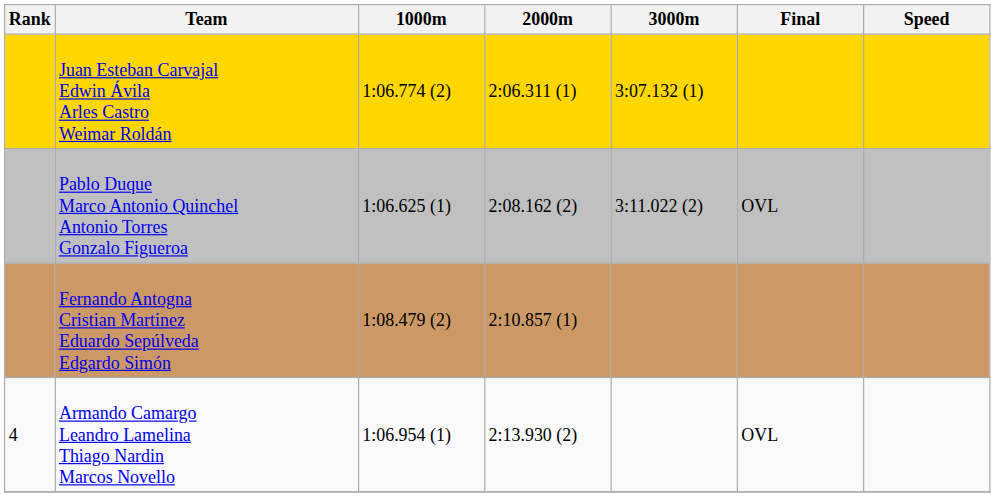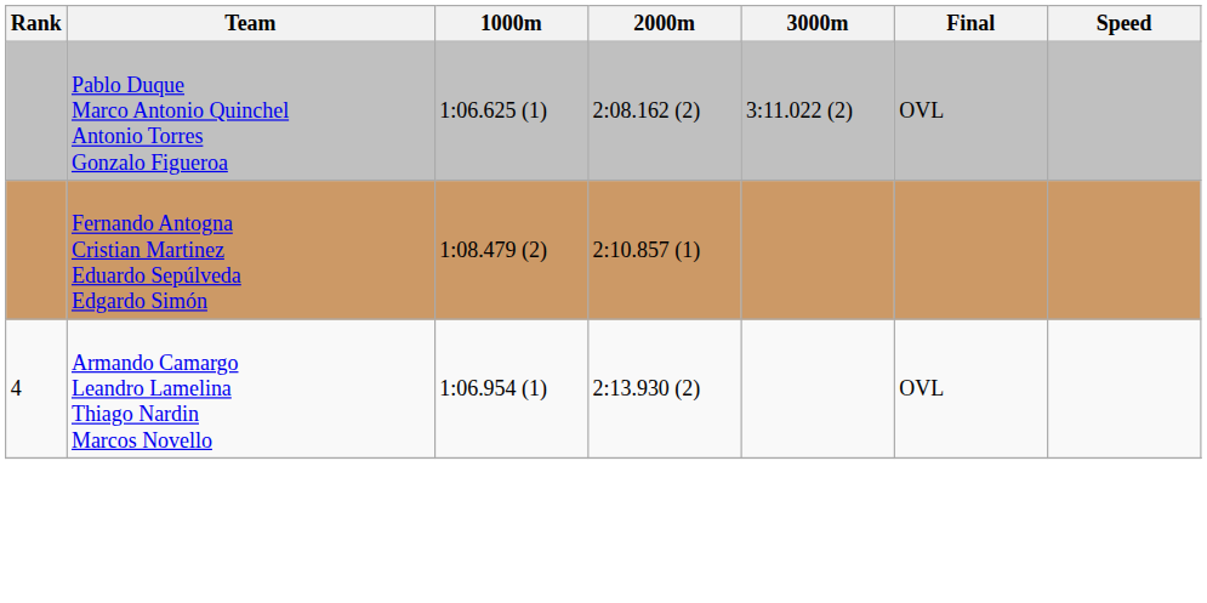 <table class="wikitable" style="font-size:95%" style="text-align:center">
 <tr>
 <th>Rank</th>
 <th width=250>Team</th>
 <th width=100>1000m</th>
 <th width=100>2000m</th>
 <th width=100>3000m</th>
 <th width=100>Final</th>
 <th width=100>Speed</th>
-</tr>
-<tr bgcolor=gold>
-<td></td>
-<td align=left><br><a href='#'>Juan Esteban Carvajal</a><br><a href='#'>Edwin Ávila</a><br><a href='#'>Arles Castro</a><br><a href='#'>Weimar Roldán</a></td>
-<td>1:06.774 (2)</td>
-<td>2:06.311 (1)</td>
-<td>3:07.132 (1)</td>
-<td></td>
-<td></td>
 </tr>
 <tr bgcolor=silver>
 <td></td>
 <td align=left><br><a href='#'>Pablo Duque</a><br><a href='#'>Marco Antonio Quinchel</a><br><a href='#'>Antonio Torres</a><br><a href='#'>Gonzalo Figueroa</a></td>
 <td>1:06.625 (1)</td>
 <td>2:08.162 (2)</td>
 <td>3:11.022 (2)</td>
 <td>OVL</td>
 <td></td>
 </tr>
 <tr bgcolor=cc9966>
 <td></td>
 <td align=left><br><a href='#'>Fernando Antogna</a><br><a href='#'>Cristian Martinez</a><br><a href='#'>Eduardo Sepúlveda</a><br><a href='#'>Edgardo Simón</a></td>
 <td>1:08.479 (2)</td>
 <td>2:10.857 (1)</td>
 <td></td>
 <td></td>
 <td></td>
 </tr>
 <tr>
 <td>4</td>
 <td align=left><br><a href='#'>Armando Camargo</a><br><a href='#'>Leandro Lamelina</a><br><a href='#'>Thiago Nardin</a><br><a href='#'>Marcos Novello</a></td>
 <td>1:06.954 (1)</td>
 <td>2:13.930 (2)</td>
 <td></td>
 <td>OVL</td>
 <td></td>
 </tr>
 <tr>
 </tr>
 </table>
